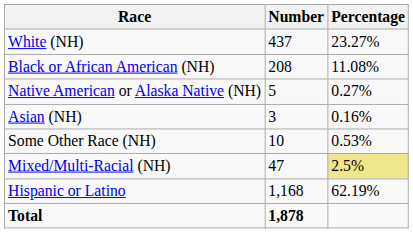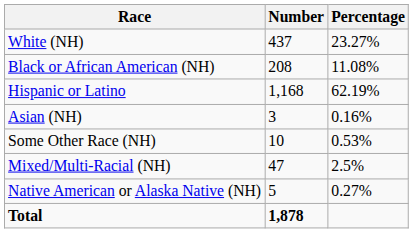 <table class="wikitable">
 <tr>
 <th>Race</th>
 <th>Number</th>
 <th>Percentage</th>
 </tr>
 <tr>
 <td><a href='#'>White</a> (NH)</td>
 <td>437</td>
 <td>23.27%</td>
 </tr>
 <tr>
 <td><a href='#'>Black or African American</a> (NH)</td>
 <td>208</td>
 <td>11.08%</td>
 </tr>
 <tr>
-<td><a href='#'>Native American</a> or <a href='#'>Alaska Native</a> (NH)</td>
-<td>5</td>
-<td>0.27%</td>
+<td><a href='#'>Hispanic or Latino</a></td>
+<td>1,168</td>
+<td>62.19%</td>
 </tr>
 <tr>
 <td><a href='#'>Asian</a> (NH)</td>
 <td>3</td>
 <td>0.16%</td>
 </tr>
 <tr>
 <td>Some Other Race (NH)</td>
 <td>10</td>
 <td>0.53%</td>
 </tr>
 <tr>
 <td><a href='#'>Mixed/Multi-Racial</a> (NH)</td>
 <td>47</td>
-<td style="background: khaki;">2.5%</td>
+<td>2.5%</td>
 </tr>
 <tr>
-<td><a href='#'>Hispanic or Latino</a></td>
-<td>1,168</td>
-<td>62.19%</td>
+<td><a href='#'>Native American</a> or <a href='#'>Alaska Native</a> (NH)</td>
+<td>5</td>
+<td>0.27%</td>
 </tr>
 <tr>
 <td><strong>Total</strong></td>
 <td><strong>1,878</strong></td>
 <td></td>
 </tr>
 </table>
